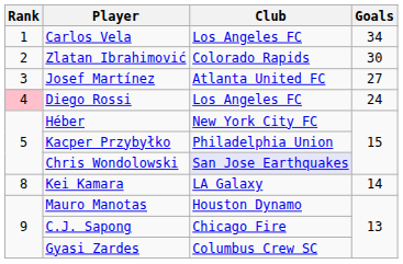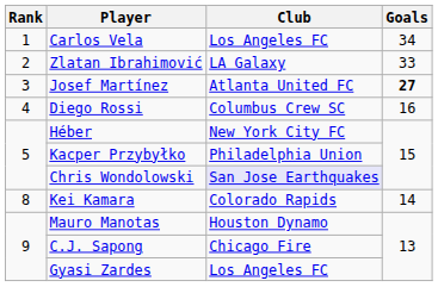 <table class="wikitable" style="text-align:center">
 <tr>
 <th>Rank</th>
 <th>Player</th>
 <th>Club</th>
 <th>Goals</th>
 </tr>
 <tr>
 <td>1</td>
 <td align="left"> <a href='#'>Carlos Vela</a></td>
 <td align="left"><a href='#'>Los Angeles FC</a></td>
 <td>34</td>
 </tr>
 <tr>
 <td>2</td>
 <td align="left"> <a href='#'>Zlatan Ibrahimović</a></td>
-<td align="left"><a href='#'>Colorado Rapids</a></td>
-<td>30</td>
+<td align="left"><a href='#'>LA Galaxy</a></td>
+<td>33</td>
 </tr>
 <tr>
 <td>3</td>
 <td align="left"> <a href='#'>Josef Martínez</a></td>
 <td align="left"><a href='#'>Atlanta United FC</a></td>
-<td>27</td>
+<td><strong>27</strong></td>
 </tr>
 <tr>
-<td style="background: pink;">4</td>
+<td>4</td>
 <td align="left"> <a href='#'>Diego Rossi</a></td>
-<td align="left"><a href='#'>Los Angeles FC</a></td>
-<td>24</td>
+<td align="left"><a href='#'>Columbus Crew SC</a></td>
+<td>16</td>
 </tr>
 <tr>
 <td rowspan="3">5</td>
 <td align="left"> <a href='#'>Héber</a></td>
 <td align="left"><a href='#'>New York City FC</a></td>
 <td rowspan="3">15</td>
 </tr>
 <tr>
 <td align="left"> <a href='#'>Kacper Przybyłko</a></td>
 <td align="left"><a href='#'>Philadelphia Union</a></td>
 </tr>
 <tr>
 <td align="left"> <a href='#'>Chris Wondolowski</a></td>
 <td align="left" style="background: lavender;"><a href='#'>San Jose Earthquakes</a></td>
 </tr>
 <tr>
 <td>8</td>
 <td align="left"> <a href='#'>Kei Kamara</a></td>
-<td align="left"><a href='#'>LA Galaxy</a></td>
+<td align="left"><a href='#'>Colorado Rapids</a></td>
 <td>14</td>
 </tr>
 <tr>
 <td rowspan="3">9</td>
 <td align="left"> <a href='#'>Mauro Manotas</a></td>
 <td align="left"><a href='#'>Houston Dynamo</a></td>
 <td rowspan="3">13</td>
 </tr>
 <tr>
 <td align="left"> <a href='#'>C.J. Sapong</a></td>
 <td align="left"><a href='#'>Chicago Fire</a></td>
 </tr>
 <tr>
 <td align="left"> <a href='#'>Gyasi Zardes</a></td>
-<td align="left"><a href='#'>Columbus Crew SC</a></td>
+<td align="left"><a href='#'>Los Angeles FC</a></td>
 </tr>
 </table>
